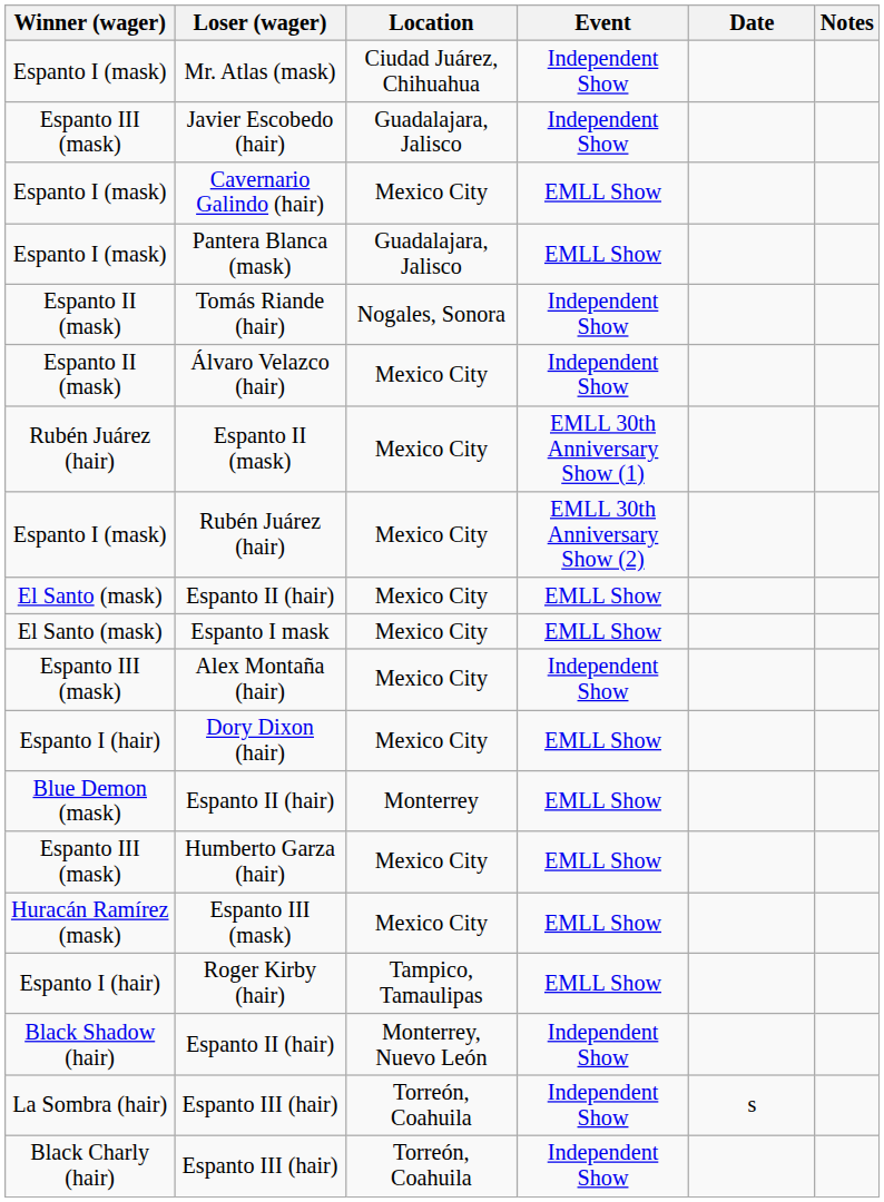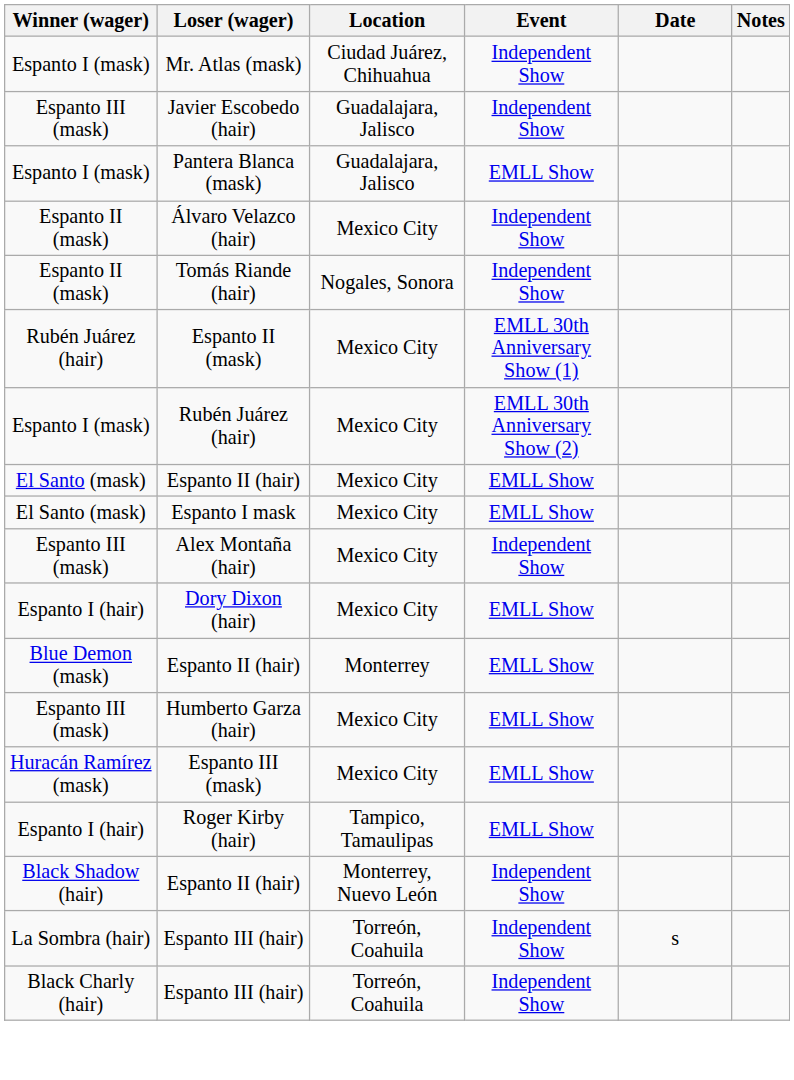 <table class="wikitable sortable" width=100%  style="text-align: center">
 <tr>
 <th width=20% scope="col">Winner (wager)</th>
 <th width=20% scope="col">Loser (wager)</th>
 <th width=20% scope="col">Location</th>
 <th width=20% scope="col">Event</th>
 <th width=15% scope="col">Date</th>
 <th class="unsortable" width=5% scope="col">Notes</th>
 </tr>
 <tr>
 <td>Espanto I (mask)</td>
 <td>Mr. Atlas (mask)</td>
 <td>Ciudad Juárez, Chihuahua</td>
 <td><a href='#'>Independent Show</a></td>
 <td></td>
 <td></td>
 </tr>
 <tr>
 <td>Espanto III (mask)</td>
 <td>Javier Escobedo (hair)</td>
 <td>Guadalajara, Jalisco</td>
 <td><a href='#'>Independent Show</a></td>
 <td></td>
 <td></td>
 </tr>
 <tr>
 <td>Espanto I (mask)</td>
-<td><a href='#'>Cavernario Galindo</a> (hair)</td>
-<td>Mexico City</td>
-<td><a href='#'>EMLL Show</a></td>
-<td></td>
-<td></td>
-</tr>
-<tr>
-<td>Espanto I (mask)</td>
 <td>Pantera Blanca (mask)</td>
 <td>Guadalajara, Jalisco</td>
 <td><a href='#'>EMLL Show</a></td>
 <td></td>
 <td></td>
 </tr>
 <tr>
 <td>Espanto II (mask)</td>
-<td>Tomás Riande (hair)</td>
-<td>Nogales, Sonora</td>
+<td>Álvaro Velazco (hair)</td>
+<td>Mexico City</td>
 <td><a href='#'>Independent Show</a></td>
 <td></td>
 <td></td>
 </tr>
 <tr>
 <td>Espanto II (mask)</td>
-<td>Álvaro Velazco (hair)</td>
-<td>Mexico City</td>
+<td>Tomás Riande (hair)</td>
+<td>Nogales, Sonora</td>
 <td><a href='#'>Independent Show</a></td>
 <td></td>
 <td></td>
 </tr>
 <tr>
 <td>Rubén Juárez (hair)</td>
 <td>Espanto II (mask)</td>
 <td>Mexico City</td>
 <td><a href='#'>EMLL 30th Anniversary Show (1)</a></td>
 <td></td>
 <td></td>
 </tr>
 <tr>
 <td>Espanto I (mask)</td>
 <td>Rubén Juárez (hair)</td>
 <td>Mexico City</td>
 <td><a href='#'>EMLL 30th Anniversary Show (2)</a></td>
 <td></td>
 <td></td>
 </tr>
 <tr>
 <td><a href='#'>El Santo</a> (mask)</td>
 <td>Espanto II (hair)</td>
 <td>Mexico City</td>
 <td><a href='#'>EMLL Show</a></td>
 <td></td>
 <td></td>
 </tr>
 <tr>
 <td>El Santo (mask)</td>
 <td>Espanto I mask</td>
 <td>Mexico City</td>
 <td><a href='#'>EMLL Show</a></td>
 <td></td>
 <td></td>
 </tr>
 <tr>
 <td>Espanto III (mask)</td>
 <td>Alex Montaña (hair)</td>
 <td>Mexico City</td>
 <td><a href='#'>Independent Show</a></td>
 <td></td>
 <td></td>
 </tr>
 <tr>
 <td>Espanto I (hair)</td>
 <td><a href='#'>Dory Dixon</a> (hair)</td>
 <td>Mexico City</td>
 <td><a href='#'>EMLL Show</a></td>
 <td></td>
 <td></td>
 </tr>
 <tr>
 <td><a href='#'>Blue Demon</a> (mask)</td>
 <td>Espanto II (hair)</td>
 <td>Monterrey</td>
 <td><a href='#'>EMLL Show</a></td>
 <td></td>
 <td></td>
 </tr>
 <tr>
 <td>Espanto III (mask)</td>
 <td>Humberto Garza (hair)</td>
 <td>Mexico City</td>
 <td><a href='#'>EMLL Show</a></td>
 <td></td>
 <td></td>
 </tr>
 <tr>
 <td><a href='#'>Huracán Ramírez</a> (mask)</td>
 <td>Espanto III (mask)</td>
 <td>Mexico City</td>
 <td><a href='#'>EMLL Show</a></td>
 <td></td>
 <td></td>
 </tr>
 <tr>
 <td>Espanto I (hair)</td>
 <td>Roger Kirby (hair)</td>
 <td>Tampico, Tamaulipas</td>
 <td><a href='#'>EMLL Show</a></td>
 <td></td>
 <td></td>
 </tr>
 <tr>
 <td><a href='#'>Black Shadow</a> (hair)</td>
 <td>Espanto II (hair)</td>
 <td>Monterrey, Nuevo León</td>
 <td><a href='#'>Independent Show</a></td>
 <td></td>
 <td></td>
 </tr>
 <tr>
 <td>La Sombra (hair)</td>
 <td>Espanto III (hair)</td>
 <td>Torreón, Coahuila</td>
 <td><a href='#'>Independent Show</a></td>
 <td>s</td>
 <td></td>
 </tr>
 <tr>
 <td>Black Charly (hair)</td>
 <td>Espanto III (hair)</td>
 <td>Torreón, Coahuila</td>
 <td><a href='#'>Independent Show</a></td>
 <td></td>
 <td></td>
 </tr>
 </table>
